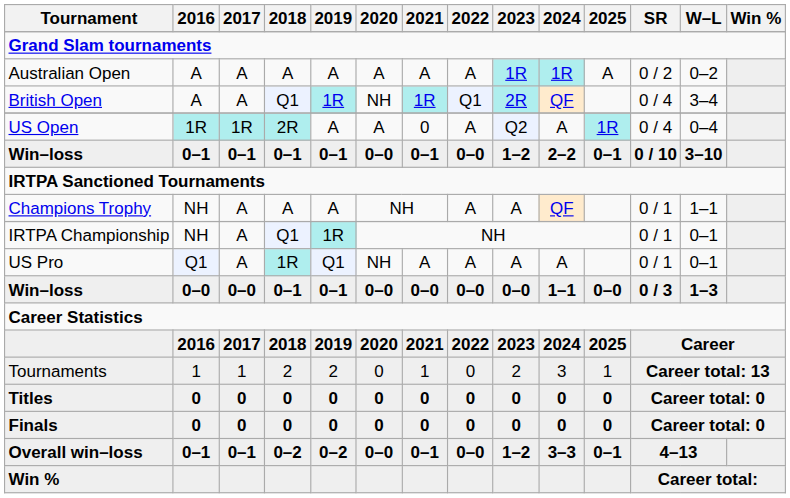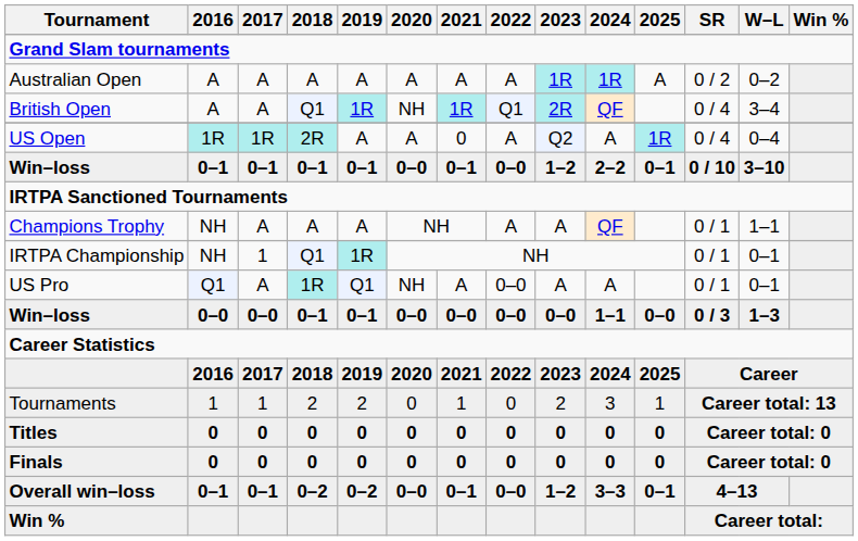 <table class="wikitable nowrap" style=text-align:center;font-size:94%>
 <tr>
 <th>Tournament</th>
 <th>2016</th>
 <th>2017</th>
 <th>2018</th>
 <th>2019</th>
 <th>2020</th>
 <th>2021</th>
 <th>2022</th>
 <th>2023</th>
 <th>2024</th>
 <th>2025</th>
 <th>SR</th>
 <th>W–L</th>
 <th>Win %</th>
 </tr>
 <tr style=font-weight:bold;background:#efefef>
 </tr>
 <tr>
 <td colspan="14" style="text-align:left"><strong><a href='#'>Grand Slam tournaments</a></strong></td>
 </tr>
 <tr>
 <td align=left>Australian Open</td>
 <td>A</td>
 <td>A</td>
 <td>A</td>
 <td>A</td>
 <td>A</td>
 <td>A</td>
 <td>A</td>
 <td bgcolor=afeeee><a href='#'>1R</a></td>
 <td bgcolor=afeeee><a href='#'>1R</a></td>
 <td>A</td>
 <td>0 / 2</td>
 <td>0–2</td>
 <td bgcolor=efefef></td>
 </tr>
 <tr>
 <td align=left><a href='#'>British Open</a></td>
 <td>A</td>
 <td>A</td>
 <td bgcolor=ecf2ff>Q1</td>
 <td bgcolor=afeeee><a href='#'>1R</a></td>
 <td>NH</td>
 <td bgcolor=afeeee><a href='#'>1R</a></td>
 <td bgcolor=ecf2ff>Q1</td>
 <td bgcolor=afeeee><a href='#'>2R</a></td>
 <td bgcolor=ffebcd><a href='#'>QF</a></td>
 <td></td>
 <td>0 / 4</td>
 <td>3–4</td>
 <td bgcolor=efefef></td>
 </tr>
 <tr>
 </tr>
 <tr>
 <td align=left><a href='#'>US Open</a></td>
 <td bgcolor=afeeee>1R</td>
 <td bgcolor=afeeee>1R</td>
 <td bgcolor=afeeee>2R</td>
 <td>A</td>
 <td>A</td>
 <td>0</td>
 <td>A</td>
 <td bgcolor=ecf2ff>Q2</td>
 <td>A</td>
 <td bgcolor=afeeee><a href='#'>1R</a></td>
 <td>0 / 4</td>
 <td>0–4</td>
 <td bgcolor=efefef></td>
 </tr>
 <tr style=font-weight:bold;background:#efefef>
 <td style=text-align:left>Win–loss</td>
 <td>0–1</td>
 <td>0–1</td>
 <td>0–1</td>
 <td>0–1</td>
 <td>0–0</td>
 <td>0–1</td>
 <td>0–0</td>
 <td>1–2</td>
 <td>2–2</td>
 <td>0–1</td>
 <td>0 / 10</td>
 <td>3–10</td>
 <td bgcolor=efefef></td>
 </tr>
 <tr>
 <td colspan="14" style="text-align:left"><strong>IRTPA Sanctioned Tournaments</strong></td>
 </tr>
 <tr>
 <td align=left><a href='#'>Champions Trophy</a></td>
 <td>NH</td>
 <td>A</td>
 <td>A</td>
 <td>A</td>
 <td colspan=2>NH</td>
 <td>A</td>
 <td>A</td>
 <td bgcolor=ffebcd><a href='#'>QF</a></td>
 <td></td>
 <td>0 / 1</td>
 <td>1–1</td>
 <td bgcolor=efefef></td>
 </tr>
 <tr>
 </tr>
 <tr>
 <td align=left>IRTPA Championship</td>
 <td>NH</td>
-<td>A</td>
+<td>1</td>
 <td bgcolor=ecf2ff>Q1</td>
 <td bgcolor=afeeee>1R</td>
 <td colspan=6>NH</td>
 <td>0 / 1</td>
 <td>0–1</td>
 <td bgcolor=efefef></td>
 </tr>
 <tr>
 <td align=left>US Pro</td>
 <td bgcolor=ecf2ff>Q1</td>
 <td>A</td>
 <td bgcolor=afeeee>1R</td>
 <td bgcolor=ecf2ff>Q1</td>
 <td>NH</td>
 <td>A</td>
-<td>A</td>
+<td>0–0</td>
 <td>A</td>
 <td>A</td>
 <td></td>
 <td>0 / 1</td>
 <td>0–1</td>
 <td bgcolor=efefef></td>
 </tr>
 <tr style=font-weight:bold;background:#efefef>
 <td style=text-align:left>Win–loss</td>
 <td>0–0</td>
 <td>0–0</td>
 <td>0–1</td>
 <td>0–1</td>
 <td>0–0</td>
 <td>0–0</td>
 <td>0–0</td>
 <td>0–0</td>
 <td>1–1</td>
 <td>0–0</td>
 <td>0 / 3</td>
 <td>1–3</td>
 <td bgcolor=efefef></td>
 </tr>
 <tr>
 <td colspan="14" style="text-align:left"><strong>Career Statistics</strong></td>
 </tr>
 <tr style="font-weight:bold;background:#EFEFEF;">
 <td></td>
 <td>2016</td>
 <td>2017</td>
 <td>2018</td>
 <td>2019</td>
 <td>2020</td>
 <td>2021</td>
 <td>2022</td>
 <td>2023</td>
 <td>2024</td>
 <td>2025</td>
 <td colspan=3>Career</td>
 </tr>
 <tr style="background:#EFEFEF">
 <td align=left>Tournaments</td>
 <td>1</td>
 <td>1</td>
 <td>2</td>
 <td>2</td>
 <td>0</td>
 <td>1</td>
 <td>0</td>
 <td>2</td>
 <td>3</td>
 <td>1</td>
 <td colspan="3"><strong>Career total: 13</strong></td>
 </tr>
 <tr style=font-weight:bold;background:#efefef>
 <td style=text-align:left>Titles</td>
 <td>0</td>
 <td>0</td>
 <td>0</td>
 <td>0</td>
 <td>0</td>
 <td>0</td>
 <td>0</td>
 <td>0</td>
 <td>0</td>
 <td>0</td>
 <td colspan="3"><strong>Career total: 0</strong></td>
 </tr>
 <tr style=font-weight:bold;background:#efefef>
 <td style=text-align:left>Finals</td>
 <td>0</td>
 <td>0</td>
 <td>0</td>
 <td>0</td>
 <td>0</td>
 <td>0</td>
 <td>0</td>
 <td>0</td>
 <td>0</td>
 <td>0</td>
 <td colspan="3"><strong>Career total: 0</strong></td>
 </tr>
 <tr style=font-weight:bold;background:#efefef>
 <td style=text-align:left>Overall win–loss</td>
 <td>0–1</td>
 <td>0–1</td>
 <td>0–2</td>
 <td>0–2</td>
 <td>0–0</td>
 <td>0–1</td>
 <td>0–0</td>
 <td>1–2</td>
 <td>3–3</td>
 <td>0–1</td>
 <td colspan="2">4–13</td>
 <td></td>
 </tr>
 <tr style=font-weight:bold;background:#efefef>
 <td align=left>Win %</td>
 <td></td>
 <td></td>
 <td></td>
 <td></td>
 <td></td>
 <td></td>
 <td></td>
 <td></td>
 <td></td>
 <td></td>
 <td colspan="3"><strong>Career total: </strong></td>
 </tr>
 </table>
